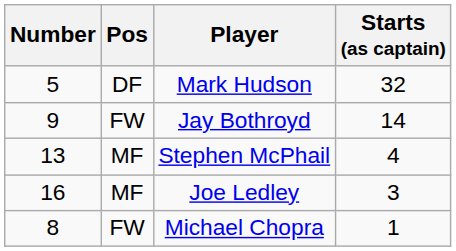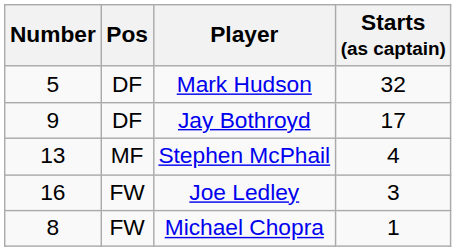 <table class="wikitable" style="text-align: center">
 <tr>
 <th>Number</th>
 <th>Pos</th>
 <th>Player</th>
 <th>Starts<br><small>(as captain)</small></th>
 </tr>
 <tr>
 <td>5</td>
 <td>DF</td>
 <td><a href='#'>Mark Hudson</a></td>
 <td>32</td>
 </tr>
 <tr>
 <td>9</td>
-<td>FW</td>
+<td>DF</td>
 <td><a href='#'>Jay Bothroyd</a></td>
-<td>14</td>
+<td>17</td>
 </tr>
 <tr>
 <td>13</td>
 <td>MF</td>
 <td><a href='#'>Stephen McPhail</a></td>
 <td>4</td>
 </tr>
 <tr>
 <td>16</td>
-<td>MF</td>
+<td>FW</td>
 <td><a href='#'>Joe Ledley</a></td>
 <td>3</td>
 </tr>
 <tr>
 <td>8</td>
 <td>FW</td>
 <td><a href='#'>Michael Chopra</a></td>
 <td>1</td>
 </tr>
 </table>
